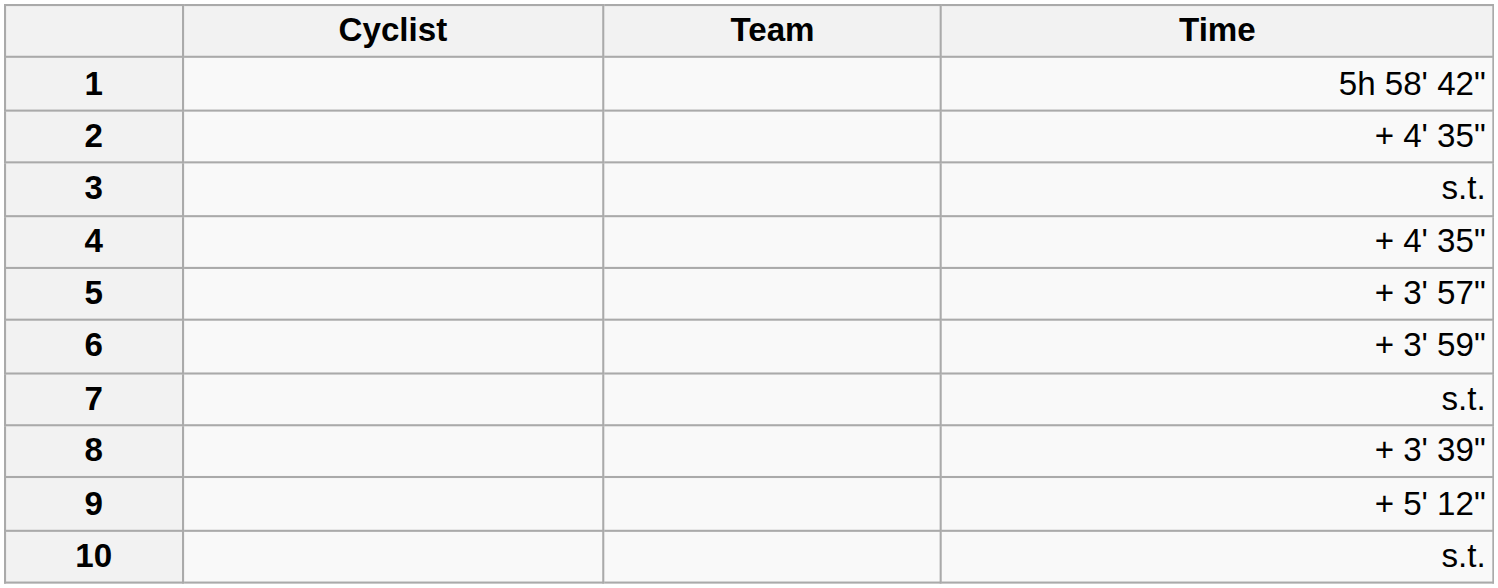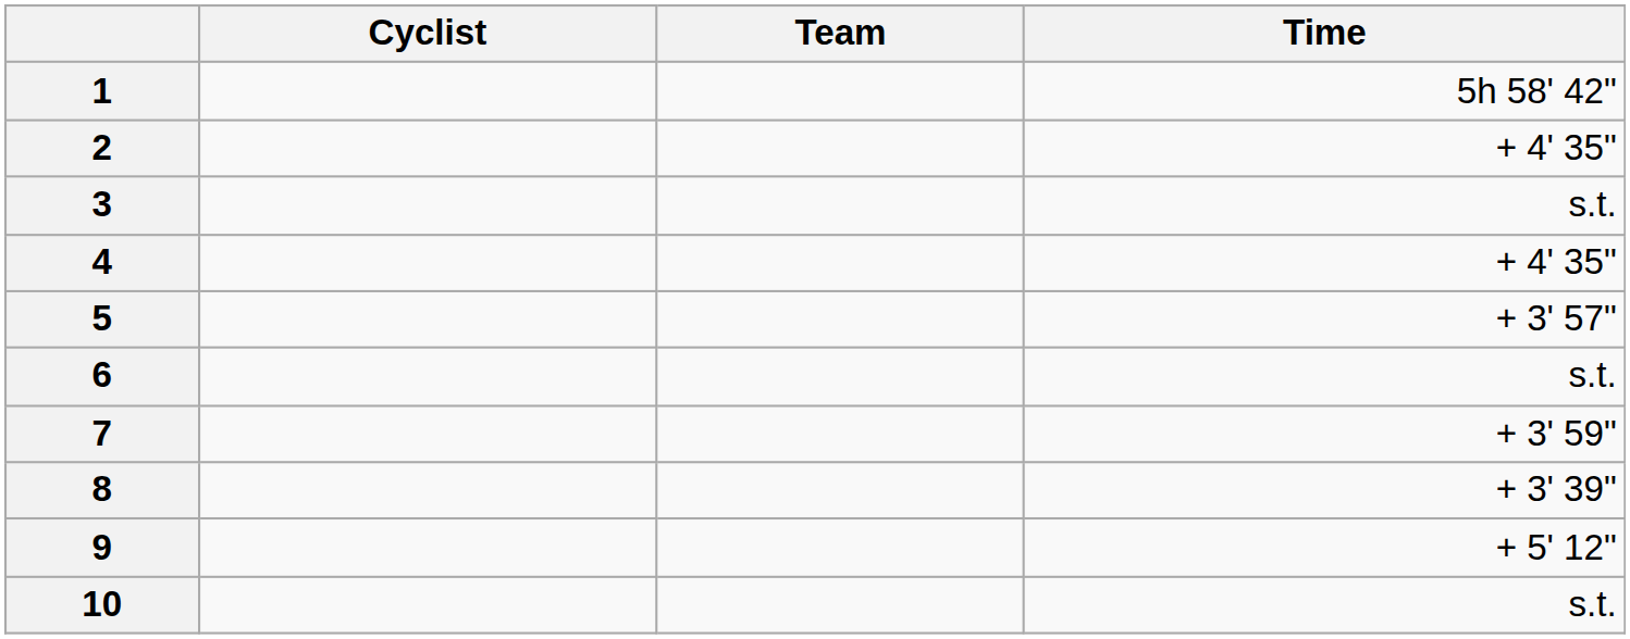 <table class="wikitable" style="width:45em;margin-bottom:0;">
 <tr>
 <th></th>
 <th>Cyclist</th>
 <th>Team</th>
 <th>Time</th>
 </tr>
 <tr>
 <th style="text-align:center">1</th>
 <td></td>
 <td></td>
 <td align=right>5h 58' 42"</td>
 </tr>
 <tr>
 <th style="text-align:center">2</th>
 <td></td>
 <td></td>
 <td align=right>+ 4' 35"</td>
 </tr>
 <tr>
 <th style="text-align:center">3</th>
 <td></td>
 <td></td>
 <td align=right>s.t.</td>
 </tr>
 <tr>
 <th style="text-align:center">4</th>
 <td></td>
 <td></td>
 <td align=right>+ 4' 35"</td>
 </tr>
 <tr>
 <th style="text-align:center">5</th>
 <td></td>
 <td></td>
 <td align=right>+ 3' 57"</td>
 </tr>
 <tr>
 <th style="text-align:center">6</th>
 <td></td>
 <td></td>
-<td align=right>+ 3' 59"</td>
+<td align=right>s.t.</td>
 </tr>
 <tr>
 <th style="text-align:center">7</th>
 <td></td>
 <td></td>
-<td align=right>s.t.</td>
+<td align=right>+ 3' 59"</td>
 </tr>
 <tr>
 <th style="text-align:center">8</th>
 <td></td>
 <td></td>
 <td align=right>+ 3' 39"</td>
 </tr>
 <tr>
 <th style="text-align:center">9</th>
 <td></td>
 <td></td>
 <td align=right>+ 5' 12"</td>
 </tr>
 <tr>
 <th style="text-align:center">10</th>
 <td></td>
 <td></td>
 <td align=right>s.t.</td>
 </tr>
 </table>
